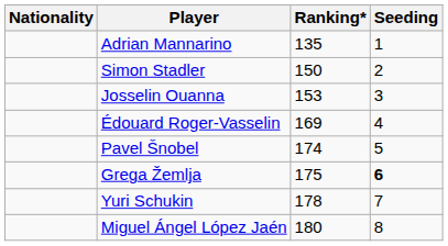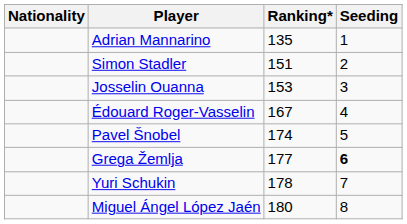 <table class="wikitable" border="1">
 <tr>
 <th>Nationality</th>
 <th>Player</th>
 <th>Ranking*</th>
 <th>Seeding</th>
 </tr>
 <tr>
 <td></td>
 <td><a href='#'>Adrian Mannarino</a></td>
 <td>135</td>
 <td>1</td>
 </tr>
 <tr>
 <td></td>
 <td><a href='#'>Simon Stadler</a></td>
-<td>150</td>
+<td>151</td>
 <td>2</td>
 </tr>
 <tr>
 <td></td>
 <td><a href='#'>Josselin Ouanna</a></td>
 <td>153</td>
 <td>3</td>
 </tr>
 <tr>
 <td></td>
 <td><a href='#'>Édouard Roger-Vasselin</a></td>
-<td>169</td>
+<td>167</td>
 <td>4</td>
 </tr>
 <tr>
 <td></td>
 <td><a href='#'>Pavel Šnobel</a></td>
 <td>174</td>
 <td>5</td>
 </tr>
 <tr>
 <td></td>
 <td><a href='#'>Grega Žemlja</a></td>
-<td>175</td>
+<td>177</td>
 <td><strong>6</strong></td>
 </tr>
 <tr>
 <td></td>
 <td><a href='#'>Yuri Schukin</a></td>
 <td>178</td>
 <td>7</td>
 </tr>
 <tr>
 <td></td>
 <td><a href='#'>Miguel Ángel López Jaén</a></td>
 <td>180</td>
 <td>8</td>
 </tr>
 </table>
